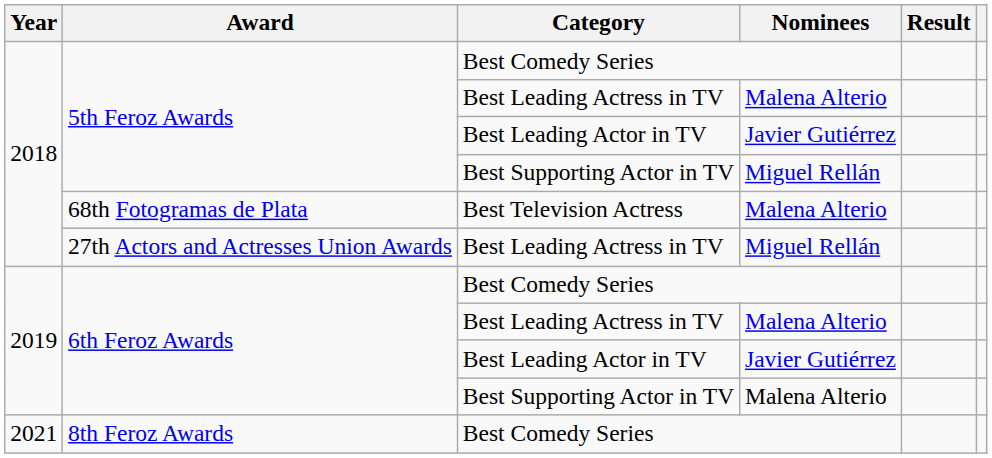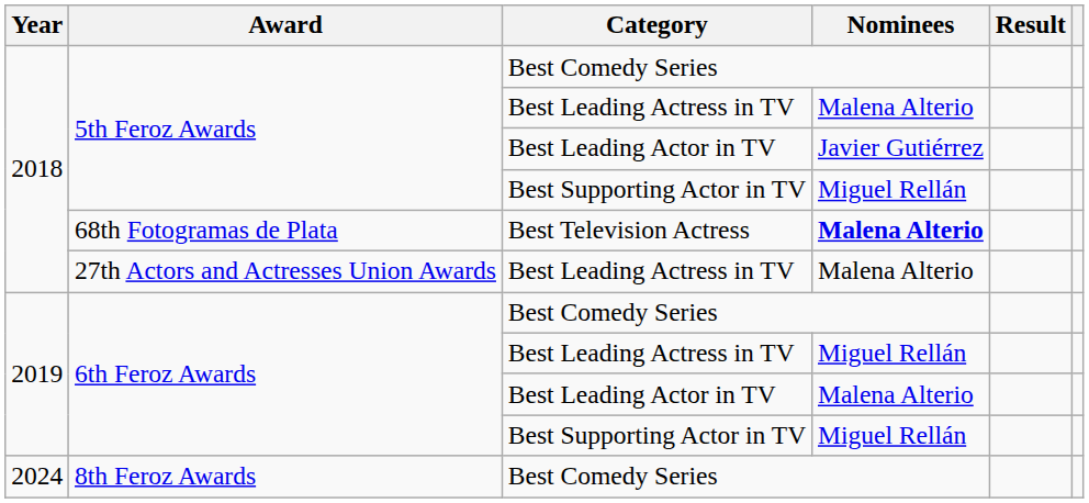 <table class="wikitable sortable plainrowheaders">
 <tr>
 <th>Year</th>
 <th>Award</th>
 <th>Category</th>
 <th>Nominees</th>
 <th>Result</th>
 <th scope="col" class="unsortable"></th>
 </tr>
 <tr>
 <td rowspan = 6 align = "center">2018</td>
 <td rowspan=  4><a href='#'>5th Feroz Awards</a></td>
 <td colspan = 2>Best Comedy Series</td>
 <td></td>
 <td align = "center"></td>
 </tr>
 <tr>
 <td>Best Leading Actress in TV</td>
 <td><a href='#'>Malena Alterio</a></td>
 <td></td>
 <td align = "center"></td>
 </tr>
 <tr>
 <td>Best Leading Actor in TV</td>
 <td><a href='#'>Javier Gutiérrez</a></td>
 <td></td>
 <td align = "center"></td>
 </tr>
 <tr>
 <td>Best Supporting Actor in TV</td>
 <td><a href='#'>Miguel Rellán</a></td>
 <td></td>
 <td align = "center"></td>
 </tr>
 <tr>
 <td>68th <a href='#'>Fotogramas de Plata</a></td>
 <td>Best Television Actress</td>
-<td><a href='#'>Malena Alterio</a></td>
+<td><strong><a href='#'>Malena Alterio</a></strong></td>
 <td></td>
 <td align = "center"></td>
 </tr>
 <tr>
 <td>27th <a href='#'>Actors and Actresses Union Awards</a></td>
 <td>Best Leading Actress in TV</td>
-<td><a href='#'>Miguel Rellán</a></td>
+<td>Malena Alterio</td>
 <td></td>
 <td align = "center"></td>
 </tr>
 <tr>
 <td rowspan = 4 align = "center">2019</td>
 <td rowspan=  4><a href='#'>6th Feroz Awards</a></td>
 <td colspan = 2>Best Comedy Series</td>
 <td></td>
 <td align = "center"></td>
 </tr>
 <tr>
 <td>Best Leading Actress in TV</td>
+<td><a href='#'>Miguel Rellán</a></td>
+<td></td>
+<td align = "center"></td>
+</tr>
+<tr>
+<td>Best Leading Actor in TV</td>
 <td><a href='#'>Malena Alterio</a></td>
 <td></td>
 <td align = "center"></td>
 </tr>
 <tr>
-<td>Best Leading Actor in TV</td>
-<td><a href='#'>Javier Gutiérrez</a></td>
+<td>Best Supporting Actor in TV</td>
+<td><a href='#'>Miguel Rellán</a></td>
 <td></td>
 <td align = "center"></td>
 </tr>
 <tr>
-<td>Best Supporting Actor in TV</td>
-<td>Malena Alterio</td>
-<td></td>
-<td align = "center"></td>
-</tr>
-<tr>
-<td rowspan = 1 align = "center">2021</td>
+<td rowspan = 1 align = "center">2024</td>
 <td rowspan=  1><a href='#'>8th Feroz Awards</a></td>
 <td colspan = 2>Best Comedy Series</td>
 <td></td>
 <td align = "center"></td>
 </tr>
 </table>
